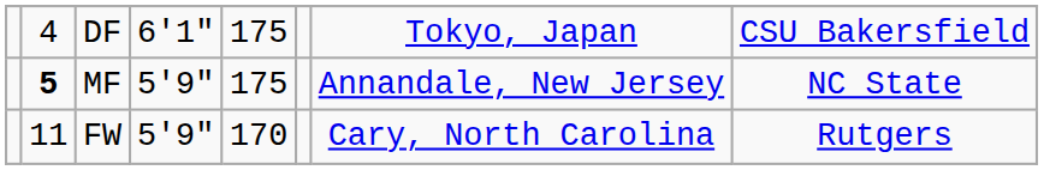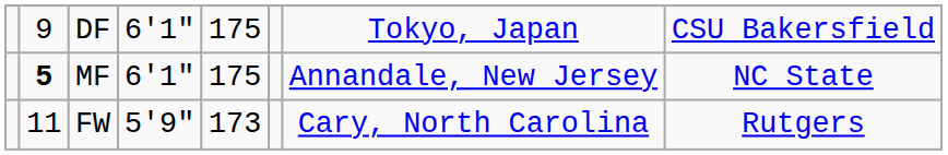 <table class="wikitable sortable" border="1" style="text-align:center;">
 <tr align=center>
 </tr>
 <tr>
 <td></td>
-<td>4</td>
+<td>9</td>
 <td>DF</td>
 <td>6'1"</td>
 <td>175</td>
 <td></td>
 <td><a href='#'>Tokyo, Japan</a></td>
 <td><a href='#'>CSU Bakersfield</a></td>
 </tr>
 <tr>
 <td></td>
 <td><strong>5</strong></td>
 <td>MF</td>
-<td>5'9"</td>
+<td>6'1"</td>
 <td>175</td>
 <td></td>
 <td><a href='#'>Annandale, New Jersey</a></td>
 <td><a href='#'>NC State</a></td>
 </tr>
 <tr>
 <td></td>
 <td>11</td>
 <td>FW</td>
 <td>5'9"</td>
-<td>170</td>
+<td>173</td>
 <td></td>
 <td><a href='#'>Cary, North Carolina</a></td>
 <td><a href='#'>Rutgers</a></td>
 </tr>
 </table>
